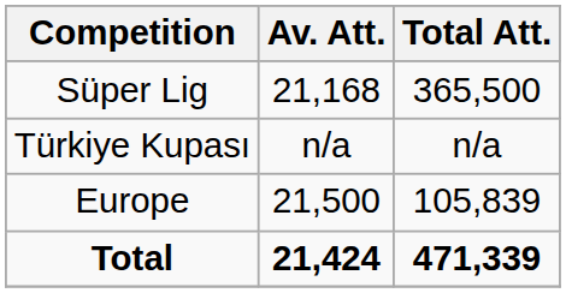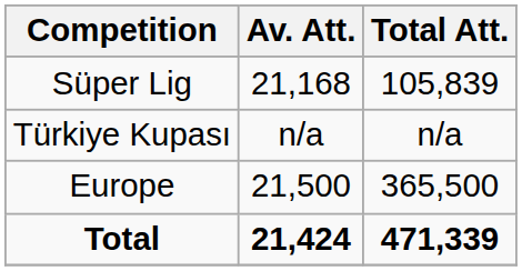 <table class="wikitable" style="text-align: center">
 <tr>
 <th>Competition</th>
 <th>Av. Att.</th>
 <th>Total Att.</th>
 </tr>
 <tr>
 <td>Süper Lig</td>
 <td>21,168</td>
-<td>365,500</td>
+<td>105,839</td>
 </tr>
 <tr>
 <td>Türkiye Kupası</td>
 <td>n/a</td>
 <td>n/a</td>
 </tr>
 <tr>
 <td>Europe</td>
 <td>21,500</td>
-<td>105,839</td>
+<td>365,500</td>
 </tr>
 <tr>
 <td><strong>Total</strong></td>
 <td><strong>21,424</strong></td>
 <td><strong>471,339</strong></td>
 </tr>
 <tr>
 </tr>
 </table>
